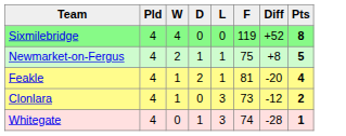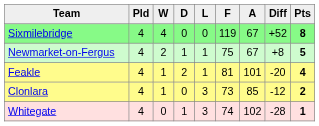 <table style=border-collapse:collapse border=1 cellspacing=0 cellpadding=5>
 <tr align=center bgcolor=#efefef>
 <th width=175>Team</th>
 <th width=20>Pld</th>
 <th width=20>W</th>
 <th width=20>D</th>
 <th width=20>L</th>
 <th width=20>F</th>
+<th width=20>A</th>
 <th width=20>Diff</th>
 <th width=20>Pts</th>
 </tr>
 <tr align=center style="background:#87FA87;">
 <td style="text-align:left;"> <a href='#'>Sixmilebridge</a></td>
 <td>4</td>
 <td>4</td>
 <td>0</td>
 <td>0</td>
 <td>119</td>
+<td>67</td>
 <td>+52</td>
 <td><strong>8</strong></td>
 </tr>
 <tr align=center style="background:#CEFCCE;">
 <td style="text-align:left;"> <a href='#'>Newmarket-on-Fergus</a></td>
 <td>4</td>
 <td>2</td>
 <td>1</td>
 <td>1</td>
 <td>75</td>
+<td>67</td>
 <td>+8</td>
 <td><strong>5</strong></td>
 </tr>
 <tr align=center style="background:#FFFC8C;">
 <td style="text-align:left;"> <a href='#'>Feakle</a></td>
 <td>4</td>
 <td>1</td>
 <td>2</td>
 <td>1</td>
 <td>81</td>
+<td>101</td>
 <td>-20</td>
 <td><strong>4</strong></td>
 </tr>
 <tr align=center style="background:#FFFC8C;">
 <td style="text-align:left;"> <a href='#'>Clonlara</a></td>
 <td>4</td>
 <td>1</td>
 <td>0</td>
 <td>3</td>
 <td>73</td>
+<td>85</td>
 <td>-12</td>
 <td><strong>2</strong></td>
 </tr>
 <tr align=center style="background:#FFE0E0;">
 <td style="text-align:left;"> <a href='#'>Whitegate</a></td>
 <td>4</td>
 <td>0</td>
 <td>1</td>
 <td>3</td>
 <td>74</td>
+<td>102</td>
 <td>-28</td>
 <td><strong>1</strong></td>
 </tr>
 </table>
